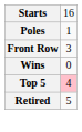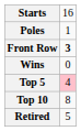 <table class="wikitable" style="text-align:center">
 <tr>
 <th>Starts</th>
 <td>16</td>
 </tr>
 <tr>
 <th>Poles</th>
 <td>1</td>
 </tr>
 <tr>
 <th>Front Row</th>
-<td>3</td>
+<td><strong>3</strong></td>
 </tr>
 <tr>
 <th>Wins</th>
 <td>0</td>
 </tr>
 <tr>
 <th>Top 5</th>
 <td style="background: pink;">4</td>
 </tr>
 <tr>
+<th>Top 10</th>
+<td>8</td>
+</tr>
+<tr>
 <th>Retired</th>
 <td>5</td>
 </tr>
 </table>
